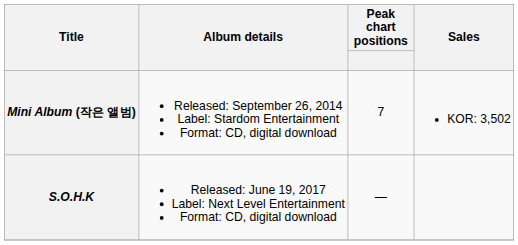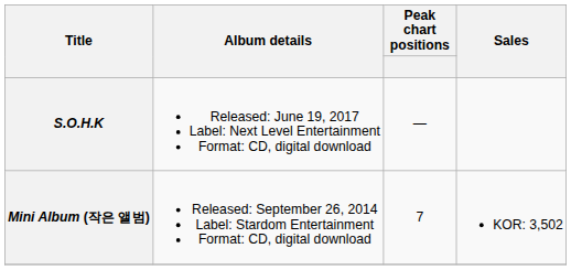 <table class="wikitable plainrowheaders" style="text-align:center;">
 <tr>
 <th scope="col" rowspan="2">Title</th>
 <th scope="col" rowspan="2">Album details</th>
 <th scope="col" colspan="1" style="width:5em;">Peak chart positions</th>
 <th scope="col" rowspan="2">Sales</th>
 </tr>
 <tr>
 <th><br></th>
 </tr>
 <tr>
+<th scope="row"><em>S.O.H.K</em></th>
+<td><br><ul><li>Released: June 19, 2017</li><li>Label: Next Level Entertainment</li><li>Format: CD, digital download</li></ul></td>
+<td>—</td>
+<td></td>
+</tr>
+<tr>
 <th scope="row"><em>Mini Album</em> (작은 앨범)</th>
 <td><br><ul><li>Released: September 26, 2014</li><li>Label: Stardom Entertainment</li><li>Format: CD, digital download</li></ul></td>
 <td>7</td>
 <td><br><ul><li>KOR: 3,502</li></ul></td>
 </tr>
 <tr>
-<th scope="row"><em>S.O.H.K</em></th>
-<td><br><ul><li>Released: June 19, 2017</li><li>Label: Next Level Entertainment</li><li>Format: CD, digital download</li></ul></td>
-<td>—</td>
-<td></td>
-</tr>
-<tr>
 </tr>
 </table>
